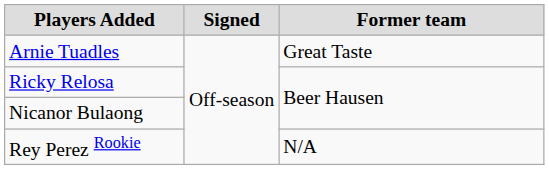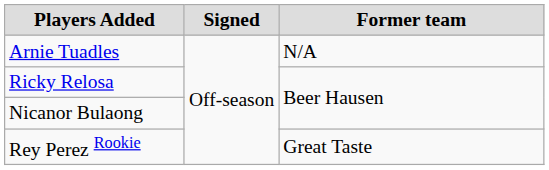 <table class="wikitable sortable sortable">
 <tr align="center" bgcolor="#dddddd">
 <td style="width:140px"><strong>Players Added</strong></td>
 <td style="width:70px"><strong>Signed</strong></td>
 <td style="width:210px"><strong>Former team</strong></td>
 </tr>
 <tr>
 <td><a href='#'>Arnie Tuadles</a></td>
 <td rowspan="4">Off-season</td>
-<td>Great Taste</td>
+<td>N/A</td>
 </tr>
 <tr>
 <td><a href='#'>Ricky Relosa</a></td>
 <td rowspan="2">Beer Hausen</td>
 </tr>
 <tr>
 <td>Nicanor Bulaong</td>
 </tr>
 <tr>
 <td>Rey Perez <sup><a href='#'>Rookie</a></sup></td>
-<td>N/A</td>
+<td>Great Taste</td>
 </tr>
 </table>
